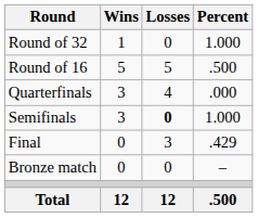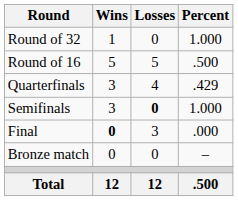 <table class=wikitable>
 <tr>
 <th>Round</th>
 <th>Wins</th>
 <th>Losses</th>
 <th>Percent</th>
 </tr>
 <tr align=center>
 <td align=left>Round of 32</td>
 <td>1</td>
 <td>0</td>
 <td>1.000</td>
 </tr>
 <tr align=center>
 <td align=left>Round of 16</td>
 <td>5</td>
 <td>5</td>
 <td>.500</td>
 </tr>
 <tr align=center>
 <td align=left>Quarterfinals</td>
 <td>3</td>
 <td>4</td>
-<td>.000</td>
+<td>.429</td>
 </tr>
 <tr align=center>
 <td align=left>Semifinals</td>
 <td>3</td>
 <td><strong>0</strong></td>
 <td>1.000</td>
 </tr>
 <tr align=center>
 <td align=left>Final</td>
-<td>0</td>
+<td><strong>0</strong></td>
 <td>3</td>
-<td>.429</td>
+<td>.000</td>
 </tr>
 <tr align=center>
 <td align=left>Bronze match</td>
 <td>0</td>
 <td>0</td>
 <td>–</td>
 </tr>
 <tr>
 <td colspan=4 bgcolor=lightgray></td>
 </tr>
 <tr>
 <th>Total</th>
 <th>12</th>
 <th>12</th>
 <th>.500</th>
 </tr>
 </table>
